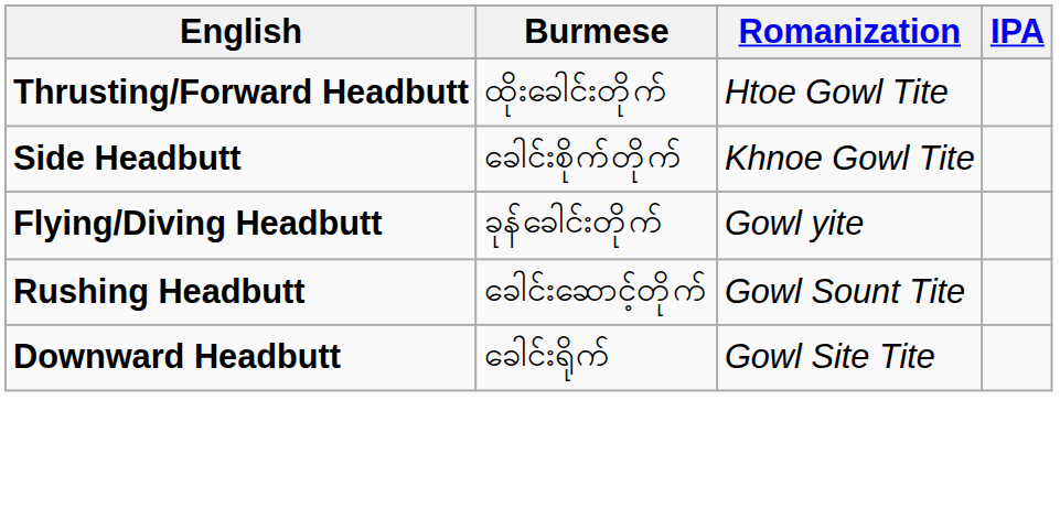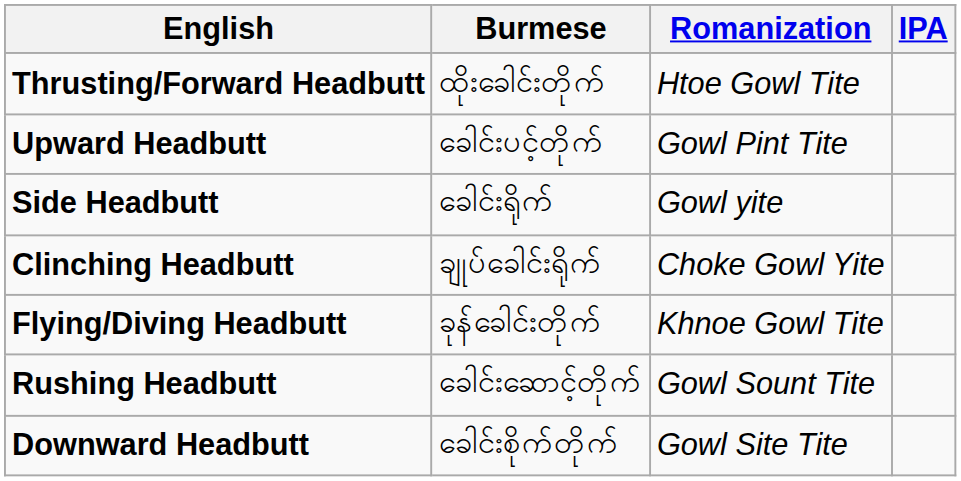 <table class="wikitable">
 <tr>
 <th>English</th>
 <th>Burmese</th>
 <th><a href='#'>Romanization</a></th>
 <th><a href='#'>IPA</a></th>
 </tr>
 <tr>
 <td><strong>Thrusting/Forward Headbutt</strong></td>
 <td>ထိုးခေါင်းတိုက်</td>
 <td><em>Htoe Gowl Tite</em></td>
 <td></td>
 </tr>
 <tr>
+<td><strong>Upward Headbutt</strong></td>
+<td>ခေါင်းပင့်တိုက်</td>
+<td><em>Gowl Pint Tite</em></td>
+<td></td>
+</tr>
+<tr>
 <td><strong>Side Headbutt</strong></td>
-<td>ခေါင်းစိုက်တိုက်</td>
-<td><em>Khnoe Gowl Tite</em></td>
+<td>ခေါင်းရိုက်</td>
+<td><em>Gowl yite</em></td>
+<td></td>
+</tr>
+<tr>
+<td><strong>Clinching Headbutt</strong></td>
+<td>ချုပ်ခေါင်းရိုက်</td>
+<td><em>Choke Gowl Yite</em></td>
 <td></td>
 </tr>
 <tr>
 <td><strong>Flying/Diving Headbutt</strong></td>
 <td>ခုန်ခေါင်းတိုက်</td>
-<td><em>Gowl yite</em></td>
+<td><em>Khnoe Gowl Tite</em></td>
 <td></td>
 </tr>
 <tr>
 <td><strong>Rushing Headbutt</strong></td>
 <td>ခေါင်းဆောင့်တိုက်</td>
 <td><em>Gowl Sount Tite</em></td>
 <td></td>
 </tr>
 <tr>
 <td><strong>Downward Headbutt</strong></td>
-<td>ခေါင်းရိုက်</td>
+<td>ခေါင်းစိုက်တိုက်</td>
 <td><em>Gowl Site Tite</em></td>
 <td></td>
 </tr>
 </table>
